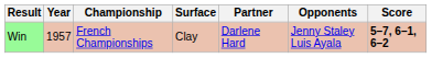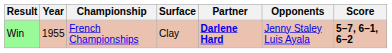 <table class="sortable wikitable">
 <tr>
 <th style="width:40px">Result</th>
 <th style="width:35px">Year</th>
 <th style="width:160px">Championship</th>
 <th style="width:50px">Surface</th>
 <th style="width:130px">Partner</th>
 <th style="width:130px">Opponents</th>
 <th style="width:110px" class="unsortable">Score</th>
 </tr>
 <tr style="background:#ebc2af;">
 <td style="background:#98fb98;">Win</td>
-<td>1957</td>
+<td>1955</td>
 <td><a href='#'>French Championships</a></td>
 <td>Clay</td>
-<td> <a href='#'>Darlene Hard</a></td>
+<td><strong> <a href='#'>Darlene Hard</a></strong></td>
 <td> <a href='#'>Jenny Staley</a> <br>  <a href='#'>Luis Ayala</a></td>
 <td><strong>5–7, 6–1, 6–2</strong></td>
 </tr>
 </table>
